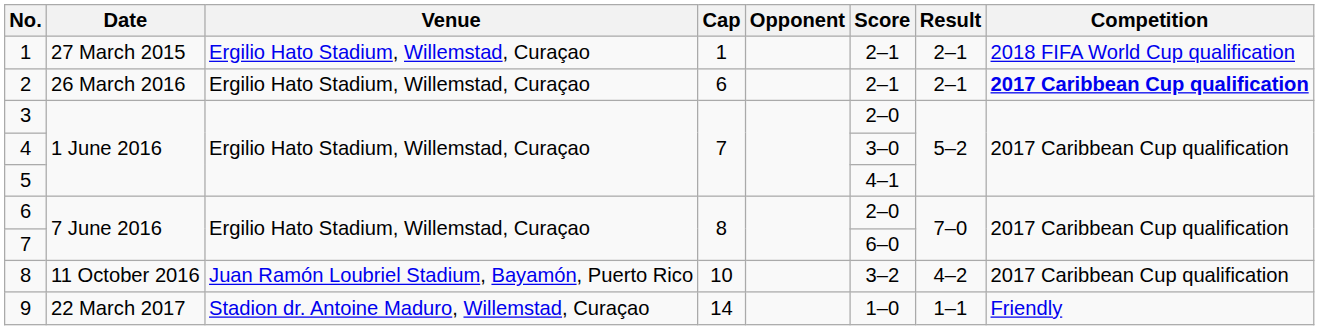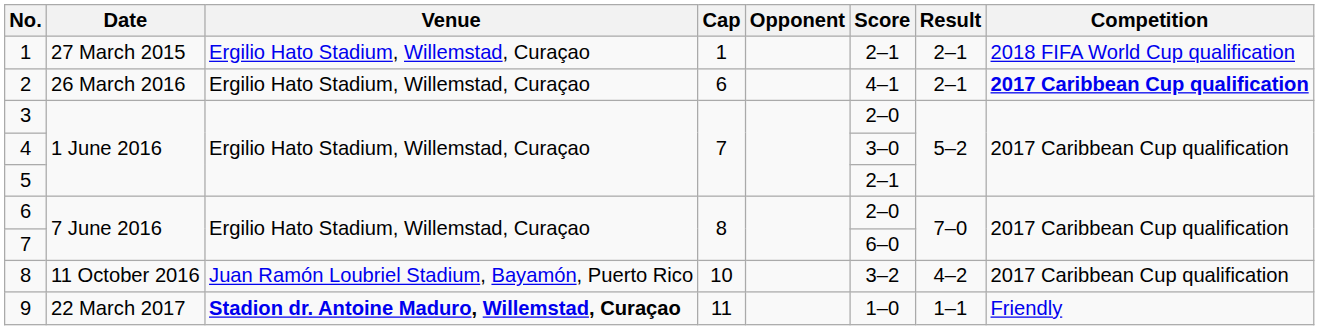 <table class="wikitable sortable">
 <tr>
 <th scope="col">No.</th>
 <th scope="col" data-sort-type="date">Date</th>
 <th scope="col">Venue</th>
 <th scope="col">Cap</th>
 <th scope="col">Opponent</th>
 <th scope="col">Score</th>
 <th scope="col">Result</th>
 <th scope="col">Competition</th>
 </tr>
 <tr>
 <td style="text-align:center">1</td>
 <td>27 March 2015</td>
 <td><a href='#'>Ergilio Hato Stadium</a>, <a href='#'>Willemstad</a>, Curaçao</td>
 <td style="text-align:center">1</td>
 <td></td>
 <td style="text-align:center">2–1</td>
 <td style="text-align:center">2–1</td>
 <td><a href='#'>2018 FIFA World Cup qualification</a></td>
 </tr>
 <tr>
 <td style="text-align:center">2</td>
 <td>26 March 2016</td>
 <td>Ergilio Hato Stadium, Willemstad, Curaçao</td>
 <td style="text-align:center">6</td>
 <td></td>
-<td style="text-align:center">2–1</td>
+<td style="text-align:center">4–1</td>
 <td style="text-align:center">2–1</td>
 <td><strong><a href='#'>2017 Caribbean Cup qualification</a></strong></td>
 </tr>
 <tr>
 <td style="text-align:center">3</td>
 <td rowspan="3">1 June 2016</td>
 <td rowspan="3">Ergilio Hato Stadium, Willemstad, Curaçao</td>
 <td rowspan="3" style="text-align:center">7</td>
 <td rowspan="3"></td>
 <td style="text-align:center">2–0</td>
 <td rowspan="3" style="text-align:center">5–2</td>
 <td rowspan="3">2017 Caribbean Cup qualification</td>
 </tr>
 <tr>
 <td style="text-align:center">4</td>
 <td style="text-align:center">3–0</td>
 </tr>
 <tr>
 <td style="text-align:center">5</td>
-<td style="text-align:center">4–1</td>
+<td style="text-align:center">2–1</td>
 </tr>
 <tr>
 <td style="text-align:center">6</td>
 <td rowspan="2">7 June 2016</td>
 <td rowspan="2">Ergilio Hato Stadium, Willemstad, Curaçao</td>
 <td rowspan="2" style="text-align:center">8</td>
 <td rowspan="2"></td>
 <td style="text-align:center">2–0</td>
 <td rowspan="2" style="text-align:center">7–0</td>
 <td rowspan="2">2017 Caribbean Cup qualification</td>
 </tr>
 <tr>
 <td style="text-align:center">7</td>
 <td style="text-align:center">6–0</td>
 </tr>
 <tr>
 <td style="text-align:center">8</td>
 <td>11 October 2016</td>
 <td><a href='#'>Juan Ramón Loubriel Stadium</a>, <a href='#'>Bayamón</a>, Puerto Rico</td>
 <td style="text-align:center">10</td>
 <td></td>
 <td style="text-align:center">3–2</td>
 <td style="text-align:center">4–2</td>
 <td>2017 Caribbean Cup qualification</td>
 </tr>
 <tr>
 <td style="text-align:center">9</td>
 <td>22 March 2017</td>
-<td><a href='#'>Stadion dr. Antoine Maduro</a>, <a href='#'>Willemstad</a>, Curaçao</td>
-<td style="text-align:center">14</td>
+<td><strong><a href='#'>Stadion dr. Antoine Maduro</a>, <a href='#'>Willemstad</a>, Curaçao</strong></td>
+<td style="text-align:center">11</td>
 <td></td>
 <td style="text-align:center">1–0</td>
 <td style="text-align:center">1–1</td>
 <td><a href='#'>Friendly</a></td>
 </tr>
 </table>
